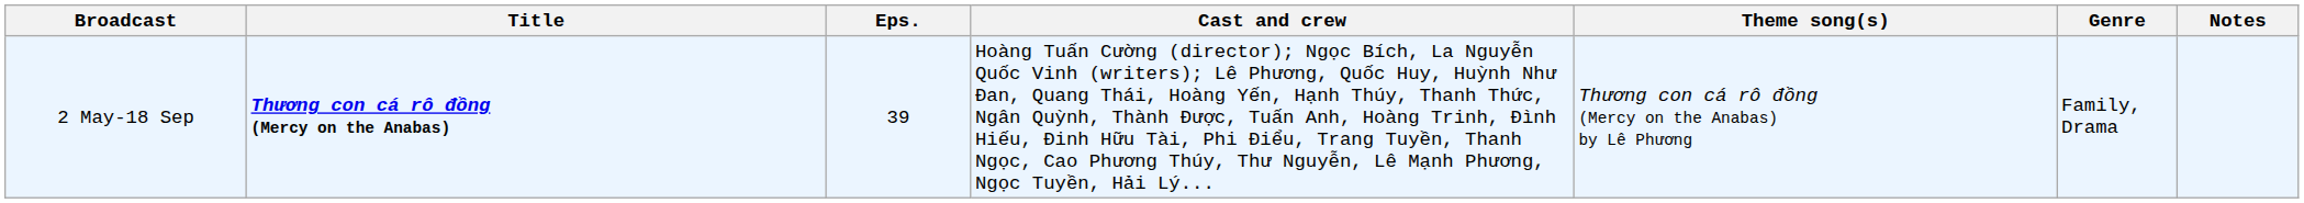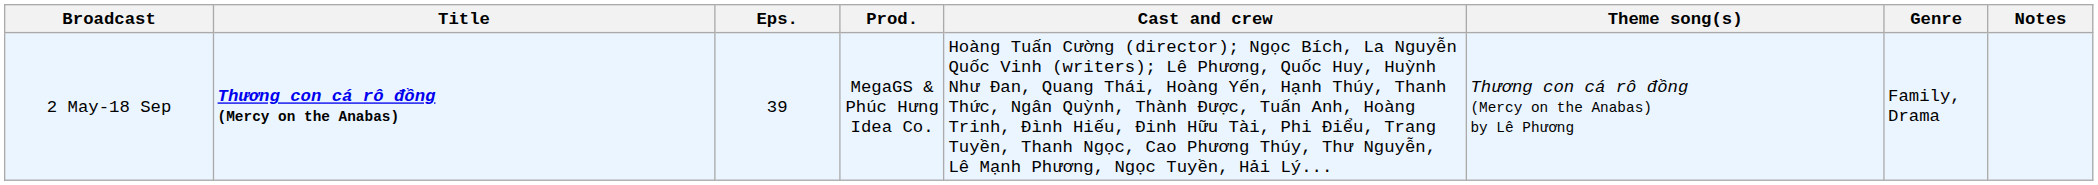 <table class="wikitable sortable">
 <tr>
 <th style="width:10%;">Broadcast</th>
 <th style="width:24%;">Title</th>
 <th style="width:6%;">Eps.</th>
+<th style="width:5%;">Prod.</th>
 <th style="width:25%;">Cast and crew</th>
 <th style="width:20%;">Theme song(s)</th>
 <th style="width:5%;">Genre</th>
 <th style="width:5%;">Notes</th>
 </tr>
 <tr ---- bgcolor="#ebf5ff">
 <td style="text-align:center;">2 May-18 Sep<br></td>
 <td><strong><em><a href='#'>Thương con cá rô đồng</a></em><br><small>(Mercy on the Anabas)</small></strong></td>
 <td style="text-align:center;">39</td>
+<td style="text-align:center;">MegaGS & Phúc Hưng Idea Co.</td>
 <td>Hoàng Tuấn Cường (director); Ngọc Bích, La Nguyễn Quốc Vinh (writers); Lê Phương, Quốc Huy, Huỳnh Như Đan, Quang Thái, Hoàng Yến, Hạnh Thúy, Thanh Thức, Ngân Quỳnh, Thành Được, Tuấn Anh, Hoàng Trinh, Đình Hiếu, Đinh Hữu Tài, Phi Điểu, Trang Tuyền, Thanh Ngọc, Cao Phương Thúy, Thư Nguyễn, Lê Mạnh Phương, Ngọc Tuyền, Hải Lý...</td>
 <td><em>Thương con cá rô đồng</em><br><small>(Mercy on the Anabas)<br>by Lê Phương</small></td>
 <td>Family, Drama</td>
 <td></td>
 </tr>
 </table>
